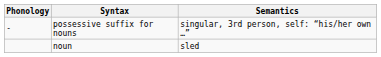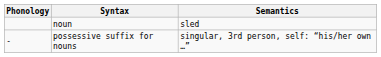 <table class="wikitable">
 <tr>
 <th>Phonology</th>
 <th>Syntax</th>
 <th>Semantics</th>
 </tr>
 <tr>
+<td></td>
+<td>noun</td>
+<td>sled</td>
+</tr>
+<tr>
 <td>-</td>
 <td>possessive suffix for nouns</td>
 <td>singular, 3rd person, self: “his/her own …”</td>
 </tr>
-<tr>
-<td></td>
-<td>noun</td>
-<td>sled</td>
-</tr>
 </table>
